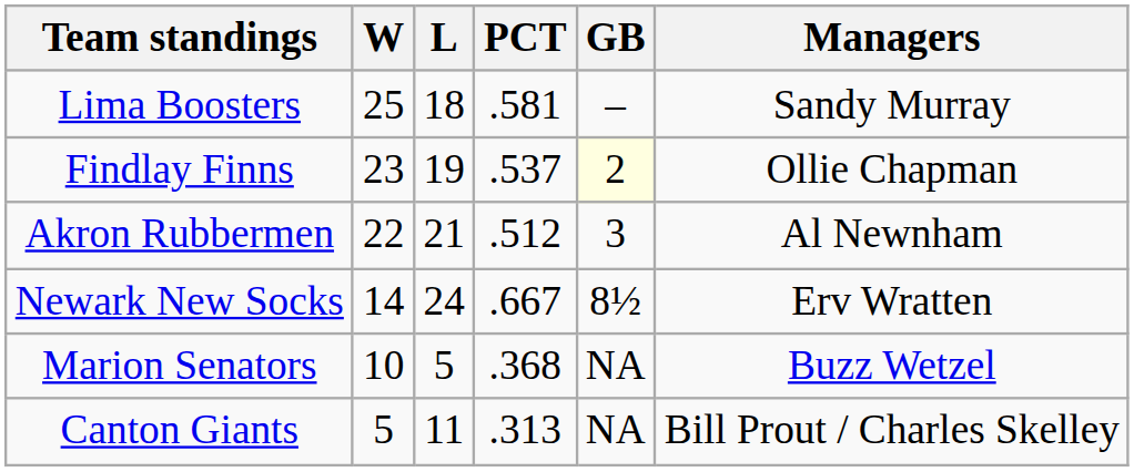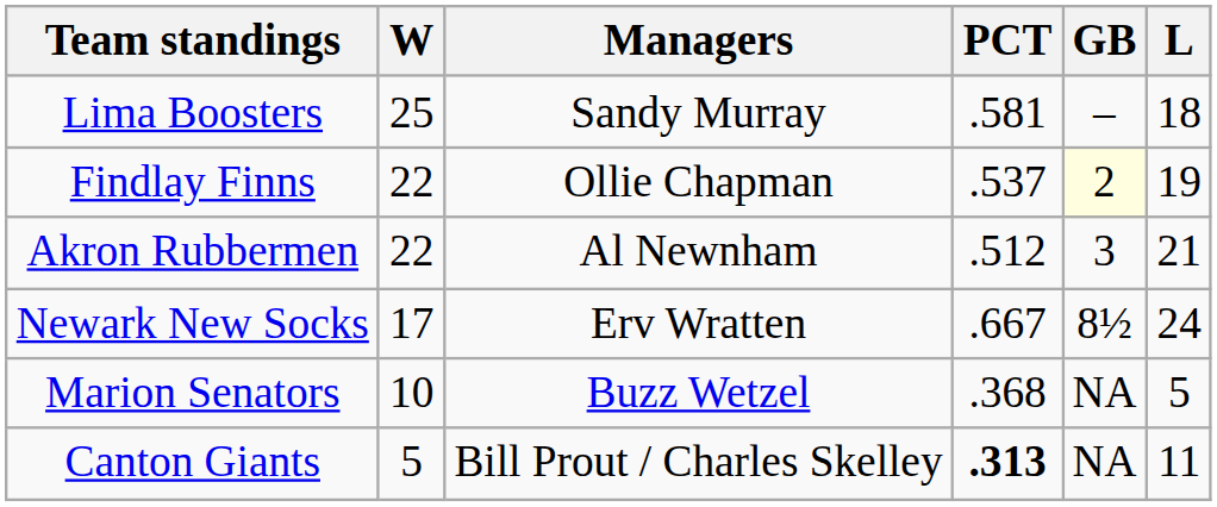 <table class="wikitable" style="text-align:center">
 <tr>
 <th>Team standings</th>
 <th>W</th>
-<th>L</th>
+<th>Managers</th>
 <th>PCT</th>
 <th>GB</th>
-<th>Managers</th>
+<th>L</th>
 </tr>
 <tr>
 <td><a href='#'>Lima Boosters</a></td>
 <td>25</td>
-<td>18</td>
+<td>Sandy Murray</td>
 <td>.581</td>
 <td>–</td>
-<td>Sandy Murray</td>
+<td>18</td>
 </tr>
 <tr>
 <td><a href='#'>Findlay Finns</a></td>
-<td>23</td>
-<td>19</td>
+<td>22</td>
+<td>Ollie Chapman</td>
 <td>.537</td>
 <td style="background: lightyellow;">2</td>
-<td>Ollie Chapman</td>
+<td>19</td>
 </tr>
 <tr>
 <td><a href='#'>Akron Rubbermen</a></td>
 <td>22</td>
-<td>21</td>
+<td>Al Newnham</td>
 <td>.512</td>
 <td>3</td>
-<td>Al Newnham</td>
+<td>21</td>
 </tr>
 <tr>
 <td><a href='#'>Newark New Socks</a></td>
-<td>14</td>
-<td>24</td>
+<td>17</td>
+<td>Erv Wratten</td>
 <td>.667</td>
 <td>8½</td>
-<td>Erv Wratten</td>
+<td>24</td>
 </tr>
 <tr>
 <td><a href='#'>Marion Senators</a></td>
 <td>10</td>
-<td>5</td>
+<td><a href='#'>Buzz Wetzel</a></td>
 <td>.368</td>
 <td>NA</td>
-<td><a href='#'>Buzz Wetzel</a></td>
+<td>5</td>
 </tr>
 <tr>
 <td><a href='#'>Canton Giants</a></td>
 <td>5</td>
+<td>Bill Prout / Charles Skelley</td>
+<td><strong>.313</strong></td>
+<td>NA</td>
 <td>11</td>
-<td>.313</td>
-<td>NA</td>
-<td>Bill Prout / Charles Skelley</td>
 </tr>
 </table>
